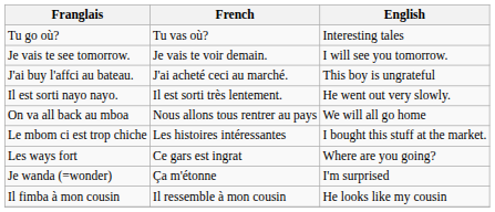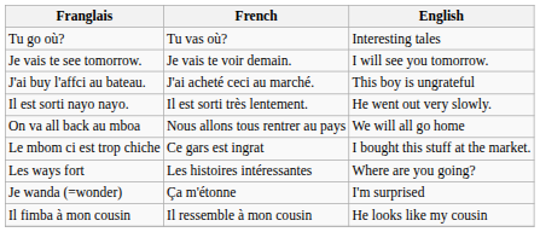 <table class="wikitable">
 <tr>
 <th>Franglais</th>
 <th>French</th>
 <th>English</th>
 </tr>
 <tr>
 <td>Tu go où?</td>
 <td>Tu vas où?</td>
 <td>Interesting tales</td>
 </tr>
 <tr>
 <td>Je vais te see tomorrow.</td>
 <td>Je vais te voir demain.</td>
 <td>I will see you tomorrow.</td>
 </tr>
 <tr>
 <td>J'ai buy l'affci au bateau.</td>
 <td>J'ai acheté ceci au marché.</td>
 <td>This boy is ungrateful</td>
 </tr>
 <tr>
 <td>Il est sorti nayo nayo.</td>
 <td>Il est sorti très lentement.</td>
 <td>He went out very slowly.</td>
 </tr>
 <tr>
 <td>On va all back au mboa</td>
 <td>Nous allons tous rentrer au pays</td>
 <td>We will all go home</td>
 </tr>
 <tr>
 <td>Le mbom ci est trop chiche</td>
-<td>Les histoires intéressantes</td>
+<td>Ce gars est ingrat</td>
 <td>I bought this stuff at the market.</td>
 </tr>
 <tr>
 <td>Les ways fort</td>
-<td>Ce gars est ingrat</td>
+<td>Les histoires intéressantes</td>
 <td>Where are you going?</td>
 </tr>
 <tr ---->
 <td>Je wanda (=wonder)</td>
 <td>Ça m'étonne</td>
 <td>I'm surprised</td>
 </tr>
 <tr ---->
 <td>Il fimba à mon cousin</td>
 <td>Il ressemble à mon cousin</td>
 <td>He looks like my cousin</td>
 </tr>
 <tr ---->
 </tr>
 </table>
